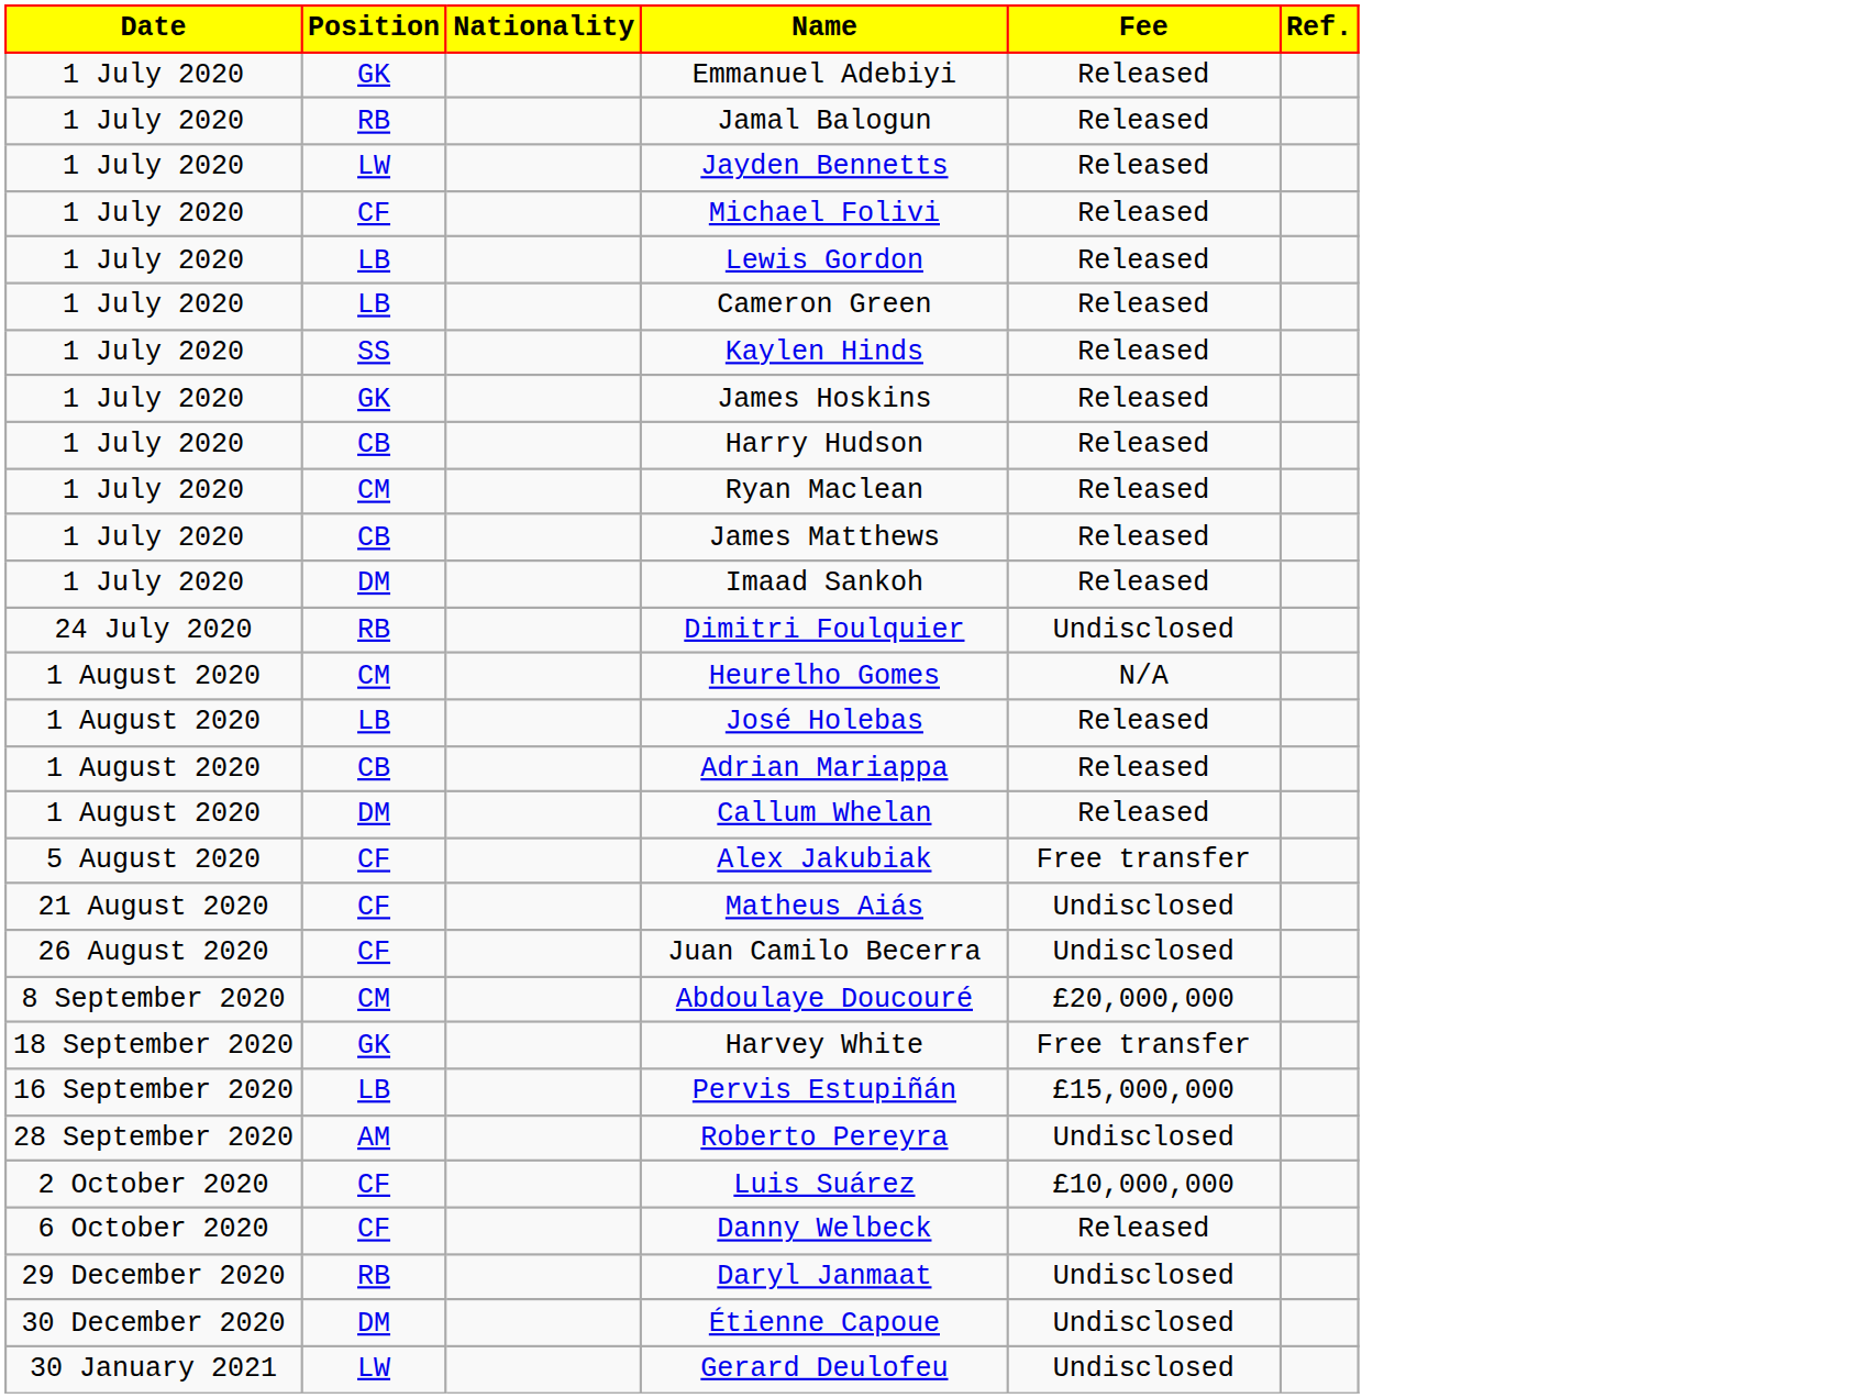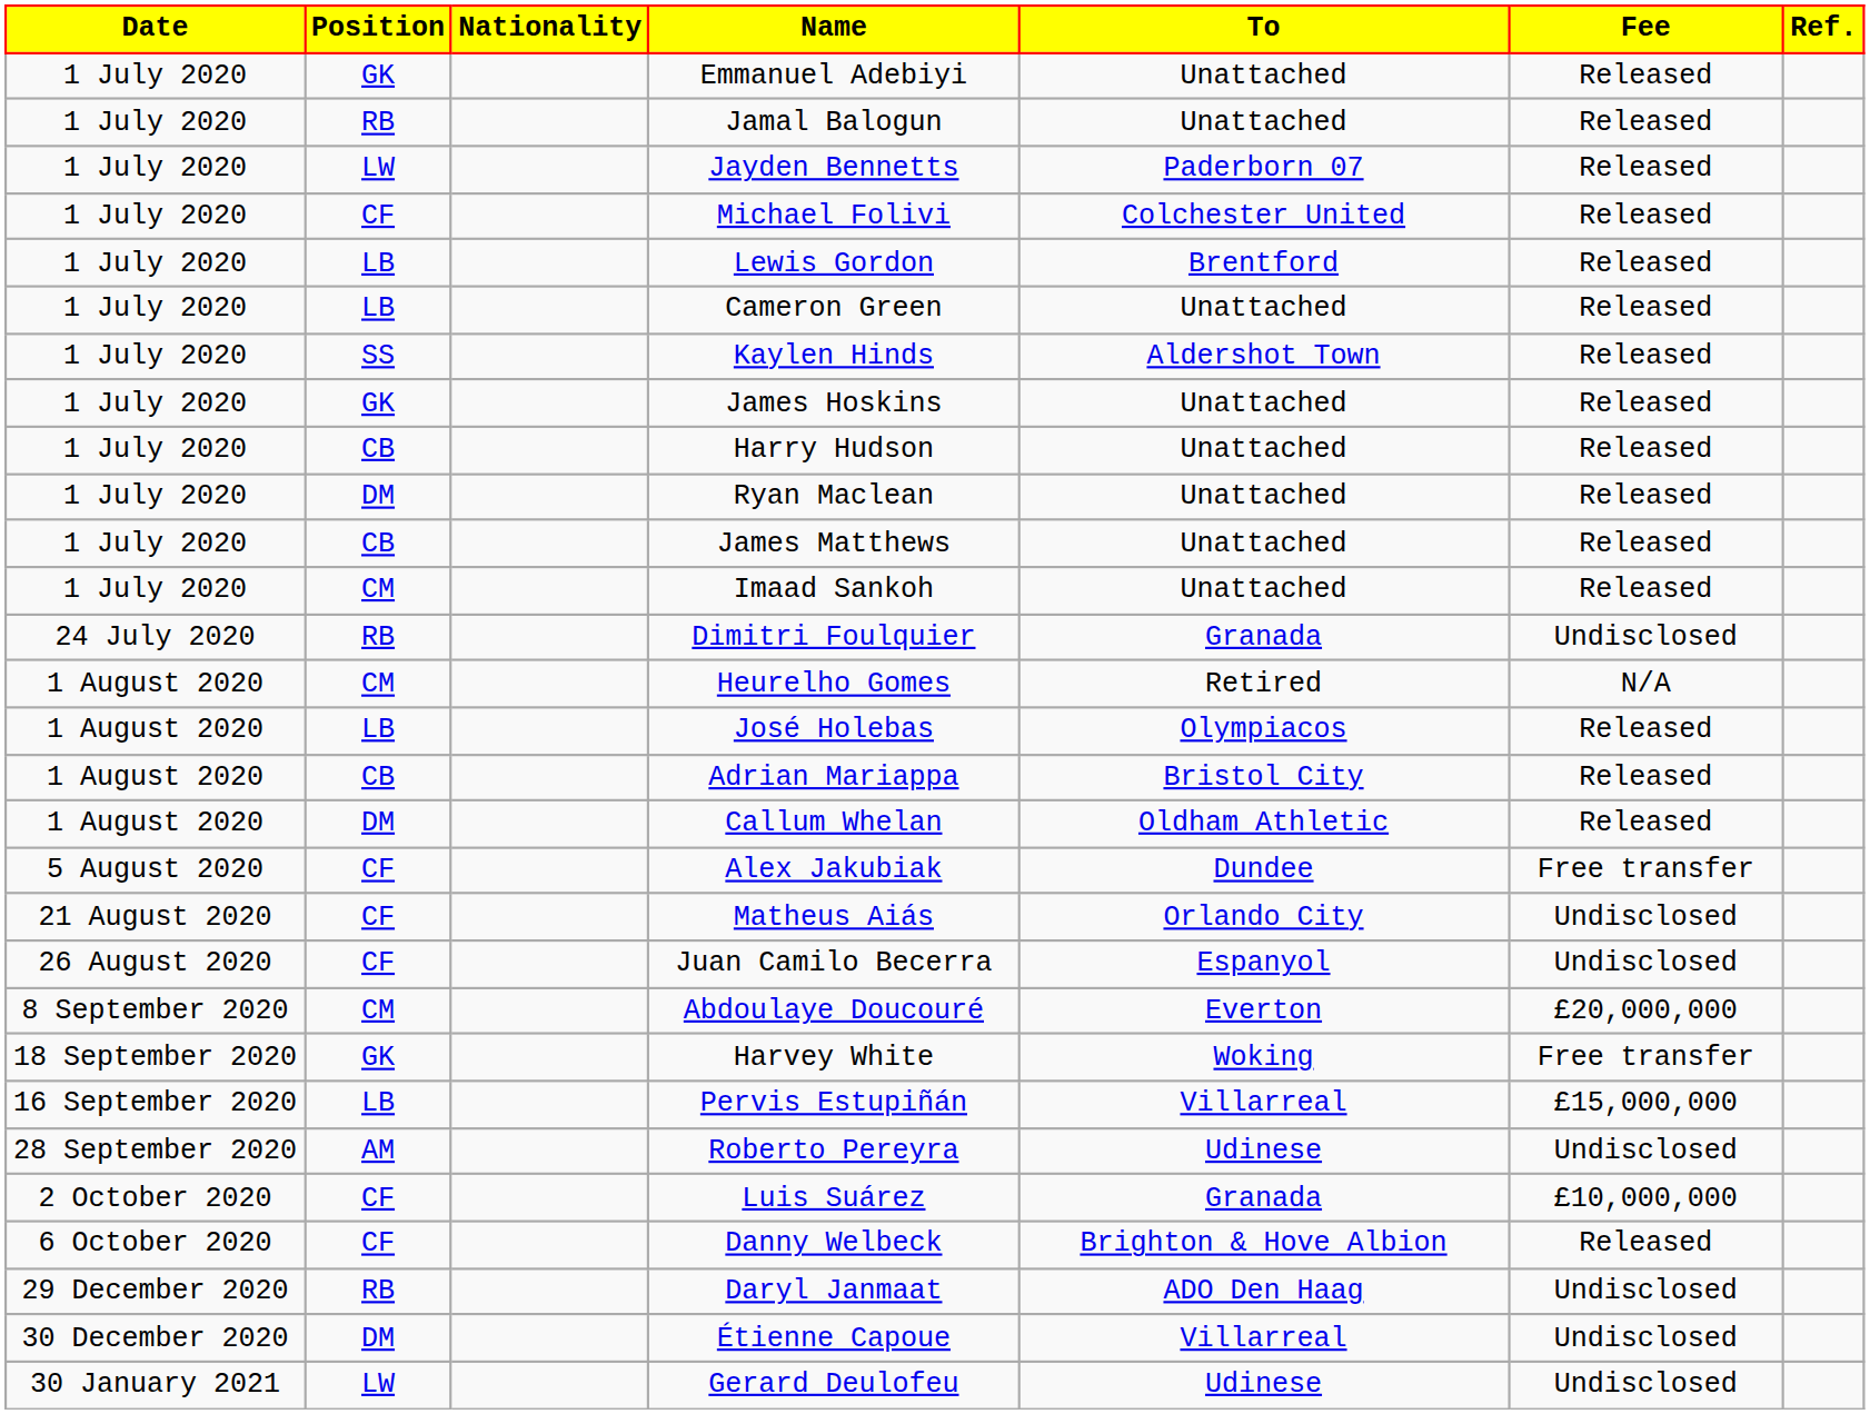 <table class="wikitable"  style="text-align:center; font-size:90%; ">
 <tr>
 <th style="background:#FFFF00; color:black; border:1px solid red; width:120px;">Date</th>
 <th style="background:#FFFF00; color:black; border:1px solid red; width:50px;">Position</th>
 <th style="background:#FFFF00; color:black; border:1px solid red; width:50px;">Nationality</th>
 <th style="background:#FFFF00; color:black; border:1px solid red; width:150px;">Name</th>
+<th style="background:#FFFF00; color:black; border:1px solid red; width:200px;">To</th>
 <th style="background:#FFFF00; color:black; border:1px solid red; width:110px;">Fee</th>
 <th style="background:#FFFF00; color:black; border:1px solid red; width:25px;">Ref.</th>
 </tr>
 <tr>
 <td>1 July 2020</td>
 <td><a href='#'>GK</a></td>
 <td></td>
 <td>Emmanuel Adebiyi</td>
+<td> Unattached</td>
 <td>Released</td>
 <td></td>
 </tr>
 <tr>
 <td>1 July 2020</td>
 <td><a href='#'>RB</a></td>
 <td></td>
 <td>Jamal Balogun</td>
+<td> Unattached</td>
 <td>Released</td>
 <td></td>
 </tr>
 <tr>
 <td>1 July 2020</td>
 <td><a href='#'>LW</a></td>
 <td></td>
 <td><a href='#'>Jayden Bennetts</a></td>
+<td> <a href='#'>Paderborn 07</a></td>
 <td>Released</td>
 <td></td>
 </tr>
 <tr>
 <td>1 July 2020</td>
 <td><a href='#'>CF</a></td>
 <td></td>
 <td><a href='#'>Michael Folivi</a></td>
+<td> <a href='#'>Colchester United</a></td>
 <td>Released</td>
 <td></td>
 </tr>
 <tr>
 <td>1 July 2020</td>
 <td><a href='#'>LB</a></td>
 <td></td>
 <td><a href='#'>Lewis Gordon</a></td>
+<td> <a href='#'>Brentford</a></td>
 <td>Released</td>
 <td></td>
 </tr>
 <tr>
 <td>1 July 2020</td>
 <td><a href='#'>LB</a></td>
 <td></td>
 <td>Cameron Green</td>
+<td> Unattached</td>
 <td>Released</td>
 <td></td>
 </tr>
 <tr>
 <td>1 July 2020</td>
 <td><a href='#'>SS</a></td>
 <td></td>
 <td><a href='#'>Kaylen Hinds</a></td>
+<td> <a href='#'>Aldershot Town</a></td>
 <td>Released</td>
 <td></td>
 </tr>
 <tr>
 <td>1 July 2020</td>
 <td><a href='#'>GK</a></td>
 <td></td>
 <td>James Hoskins</td>
+<td> Unattached</td>
 <td>Released</td>
 <td></td>
 </tr>
 <tr>
 <td>1 July 2020</td>
 <td><a href='#'>CB</a></td>
 <td></td>
 <td>Harry Hudson</td>
+<td> Unattached</td>
 <td>Released</td>
 <td></td>
 </tr>
 <tr>
 <td>1 July 2020</td>
-<td><a href='#'>CM</a></td>
+<td><a href='#'>DM</a></td>
 <td></td>
 <td>Ryan Maclean</td>
+<td> Unattached</td>
 <td>Released</td>
 <td></td>
 </tr>
 <tr>
 <td>1 July 2020</td>
 <td><a href='#'>CB</a></td>
 <td></td>
 <td>James Matthews</td>
+<td> Unattached</td>
 <td>Released</td>
 <td></td>
 </tr>
 <tr>
 <td>1 July 2020</td>
-<td><a href='#'>DM</a></td>
+<td><a href='#'>CM</a></td>
 <td></td>
 <td>Imaad Sankoh</td>
+<td> Unattached</td>
 <td>Released</td>
 <td></td>
 </tr>
 <tr>
 <td>24 July 2020</td>
 <td><a href='#'>RB</a></td>
 <td></td>
 <td><a href='#'>Dimitri Foulquier</a></td>
+<td> <a href='#'>Granada</a></td>
 <td>Undisclosed</td>
 <td></td>
 </tr>
 <tr>
 <td>1 August 2020</td>
 <td><a href='#'>CM</a></td>
 <td></td>
 <td><a href='#'>Heurelho Gomes</a></td>
+<td>Retired</td>
 <td>N/A</td>
 <td></td>
 </tr>
 <tr>
 <td>1 August 2020</td>
 <td><a href='#'>LB</a></td>
 <td></td>
 <td><a href='#'>José Holebas</a></td>
+<td> <a href='#'>Olympiacos</a></td>
 <td>Released</td>
 <td></td>
 </tr>
 <tr>
 <td>1 August 2020</td>
 <td><a href='#'>CB</a></td>
 <td></td>
 <td><a href='#'>Adrian Mariappa</a></td>
+<td> <a href='#'>Bristol City</a></td>
 <td>Released</td>
 <td></td>
 </tr>
 <tr>
 <td>1 August 2020</td>
 <td><a href='#'>DM</a></td>
 <td></td>
 <td><a href='#'>Callum Whelan</a></td>
+<td> <a href='#'>Oldham Athletic</a></td>
 <td>Released</td>
 <td></td>
 </tr>
 <tr>
 <td>5 August 2020</td>
 <td><a href='#'>CF</a></td>
 <td></td>
 <td><a href='#'>Alex Jakubiak</a></td>
+<td> <a href='#'>Dundee</a></td>
 <td>Free transfer</td>
 <td></td>
 </tr>
 <tr>
 <td>21 August 2020</td>
 <td><a href='#'>CF</a></td>
 <td></td>
 <td><a href='#'>Matheus Aiás</a></td>
+<td> <a href='#'>Orlando City</a></td>
 <td>Undisclosed</td>
 <td></td>
 </tr>
 <tr>
 <td>26 August 2020</td>
 <td><a href='#'>CF</a></td>
 <td></td>
 <td>Juan Camilo Becerra</td>
+<td> <a href='#'>Espanyol</a></td>
 <td>Undisclosed</td>
 <td></td>
 </tr>
 <tr>
 <td>8 September 2020</td>
 <td><a href='#'>CM</a></td>
 <td></td>
 <td><a href='#'>Abdoulaye Doucouré</a></td>
+<td> <a href='#'>Everton</a></td>
 <td>£20,000,000</td>
 <td></td>
 </tr>
 <tr>
 <td>18 September 2020</td>
 <td><a href='#'>GK</a></td>
 <td></td>
 <td>Harvey White</td>
+<td> <a href='#'>Woking</a></td>
 <td>Free transfer</td>
 <td></td>
 </tr>
 <tr>
 <td>16 September 2020</td>
 <td><a href='#'>LB</a></td>
 <td></td>
 <td><a href='#'>Pervis Estupiñán</a></td>
+<td> <a href='#'>Villarreal</a></td>
 <td>£15,000,000</td>
 <td></td>
 </tr>
 <tr>
 <td>28 September 2020</td>
 <td><a href='#'>AM</a></td>
 <td></td>
 <td><a href='#'>Roberto Pereyra</a></td>
+<td> <a href='#'>Udinese</a></td>
 <td>Undisclosed</td>
 <td></td>
 </tr>
 <tr>
 <td>2 October 2020</td>
 <td><a href='#'>CF</a></td>
 <td></td>
 <td><a href='#'>Luis Suárez</a></td>
+<td> <a href='#'>Granada</a></td>
 <td>£10,000,000</td>
 <td></td>
 </tr>
 <tr>
 <td>6 October 2020</td>
 <td><a href='#'>CF</a></td>
 <td></td>
 <td><a href='#'>Danny Welbeck</a></td>
+<td> <a href='#'>Brighton & Hove Albion</a></td>
 <td>Released</td>
 <td></td>
 </tr>
 <tr>
 <td>29 December 2020</td>
 <td><a href='#'>RB</a></td>
 <td></td>
 <td><a href='#'>Daryl Janmaat</a></td>
+<td> <a href='#'>ADO Den Haag</a></td>
 <td>Undisclosed</td>
 <td></td>
 </tr>
 <tr>
 <td>30 December 2020</td>
 <td><a href='#'>DM</a></td>
 <td></td>
 <td><a href='#'>Étienne Capoue</a></td>
+<td> <a href='#'>Villarreal</a></td>
 <td>Undisclosed</td>
 <td></td>
 </tr>
 <tr>
 <td>30 January 2021</td>
 <td><a href='#'>LW</a></td>
 <td></td>
 <td><a href='#'>Gerard Deulofeu</a></td>
+<td> <a href='#'>Udinese</a></td>
 <td>Undisclosed</td>
 <td></td>
 </tr>
 </table>
